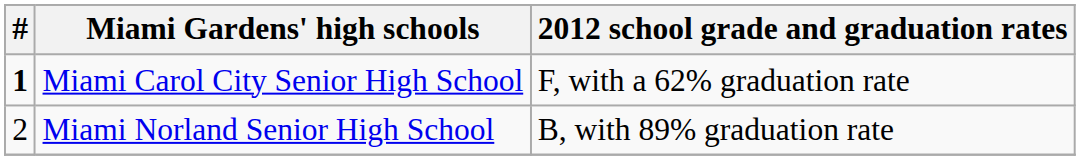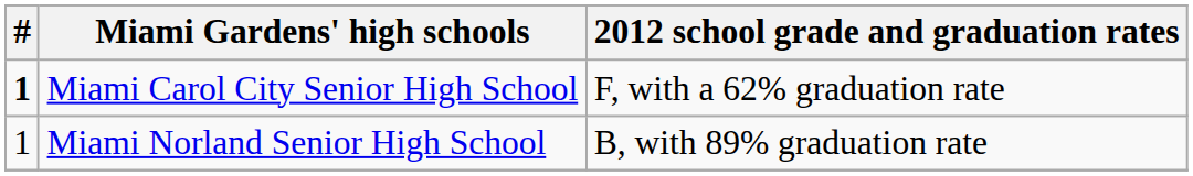 <table class="wikitable">
 <tr>
 <th>#</th>
 <th>Miami Gardens' high schools</th>
 <th>2012 school grade and graduation rates</th>
 </tr>
 <tr>
 <td><strong>1</strong></td>
 <td><a href='#'>Miami Carol City Senior High School</a></td>
 <td>F, with a 62% graduation rate</td>
 </tr>
 <tr>
-<td>2</td>
+<td>1</td>
 <td><a href='#'>Miami Norland Senior High School</a></td>
 <td>B, with 89% graduation rate</td>
 </tr>
 <tr>
 </tr>
 </table>
